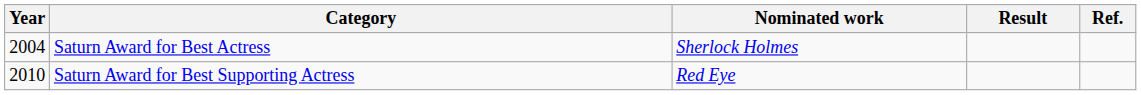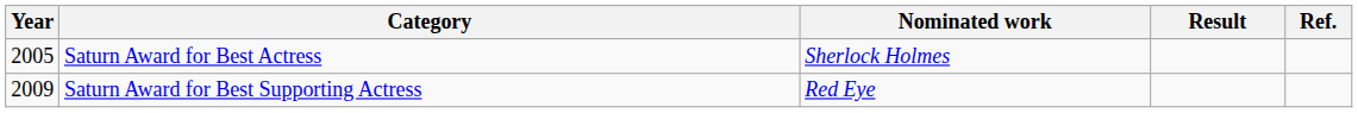 <table class="wikitable" style="width:80%;">
 <tr>
 <th style="width:4%;">Year</th>
 <th style="width:55%;">Category</th>
 <th style="width:26%;">Nominated work</th>
 <th style="width:10%;">Result</th>
 <th width=5%>Ref.</th>
 </tr>
 <tr>
-<td align="center">2004</td>
+<td align="center">2005</td>
 <td><a href='#'>Saturn Award for Best Actress</a></td>
 <td><em><a href='#'>Sherlock Holmes</a></em></td>
 <td></td>
 <td align="center"></td>
 </tr>
 <tr>
-<td align="center">2010</td>
+<td align="center">2009</td>
 <td><a href='#'>Saturn Award for Best Supporting Actress</a></td>
 <td><em><a href='#'>Red Eye</a></em></td>
 <td></td>
 <td align="center"></td>
 </tr>
 </table>
